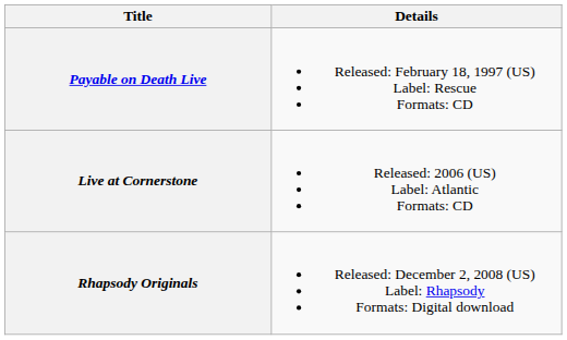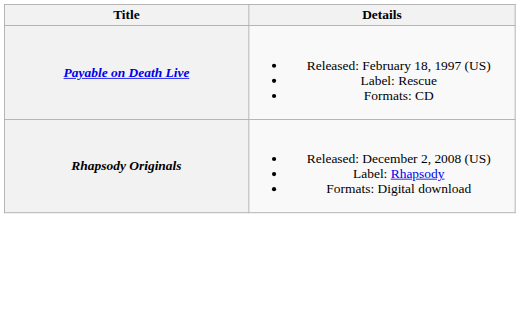 <table class="wikitable plainrowheaders" style="text-align:center;">
 <tr>
 <th scope="col" style="width:17.7em;">Title</th>
 <th scope="col" style="width:19.4em;">Details</th>
 </tr>
 <tr>
 <th scope="row"><em><a href='#'>Payable on Death Live</a></em></th>
 <td><br><ul><li>Released: February 18, 1997 <span>(US)</span></li><li>Label: Rescue</li><li>Formats: CD</li></ul></td>
 </tr>
 <tr>
-<th scope="row"><em>Live at Cornerstone</em></th>
-<td><br><ul><li>Released: 2006 <span>(US)</span></li><li>Label: Atlantic</li><li>Formats: CD</li></ul></td>
-</tr>
-<tr>
 <th scope="row"><em>Rhapsody Originals</em></th>
 <td><br><ul><li>Released: December 2, 2008 <span>(US)</span></li><li>Label: <a href='#'>Rhapsody</a></li><li>Formats: Digital download</li></ul></td>
 </tr>
 </table>
